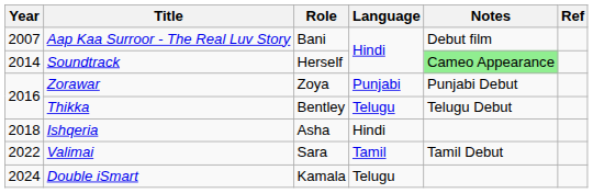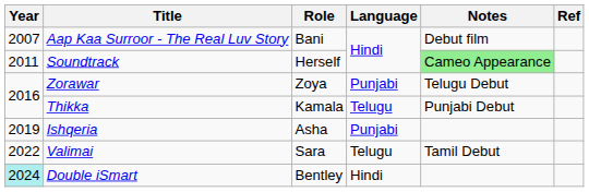 <table class="wikitable">
 <tr style="text-align:center;">
 <th scope="col">Year</th>
 <th scope="col">Title</th>
 <th scope="col">Role</th>
 <th scope="col">Language</th>
 <th class="unsortable" scope="col">Notes</th>
 <th class="unsortable" scope="col">Ref</th>
 </tr>
 <tr>
 <td>2007</td>
 <td scope="row"><em><a href='#'>Aap Kaa Surroor - The Real Luv Story</a></em></td>
 <td>Bani</td>
 <td rowspan="2"><a href='#'>Hindi</a></td>
 <td>Debut film</td>
 <td></td>
 </tr>
 <tr>
-<td>2014</td>
+<td>2011</td>
 <td scope="row"><em><a href='#'>Soundtrack</a></em></td>
 <td>Herself</td>
 <td style="background: lightgreen;">Cameo Appearance</td>
 <td></td>
 </tr>
 <tr>
 <td rowspan=2>2016</td>
 <td scope="row"><em><a href='#'>Zorawar</a></em></td>
 <td>Zoya</td>
 <td><a href='#'>Punjabi</a></td>
+<td>Telugu Debut</td>
+<td></td>
+</tr>
+<tr>
+<td scope="row"><em><a href='#'>Thikka</a></em></td>
+<td>Kamala</td>
+<td><a href='#'>Telugu</a></td>
 <td>Punjabi Debut</td>
 <td></td>
 </tr>
 <tr>
-<td scope="row"><em><a href='#'>Thikka</a></em></td>
-<td>Bentley</td>
-<td><a href='#'>Telugu</a></td>
-<td>Telugu Debut</td>
-<td></td>
-</tr>
-<tr>
-<td>2018</td>
+<td>2019</td>
 <td scope="row"><em><a href='#'>Ishqeria</a></em></td>
 <td>Asha</td>
-<td>Hindi</td>
+<td><a href='#'>Punjabi</a></td>
 <td></td>
 <td></td>
 </tr>
 <tr>
 <td>2022</td>
 <td><em><a href='#'>Valimai</a></em></td>
 <td>Sara</td>
-<td><a href='#'>Tamil</a></td>
+<td>Telugu</td>
 <td>Tamil Debut</td>
 <td></td>
 </tr>
 <tr>
-<td>2024</td>
+<td style="background: paleturquoise;">2024</td>
 <td><em><a href='#'>Double iSmart</a></em></td>
-<td>Kamala</td>
-<td>Telugu</td>
+<td>Bentley</td>
+<td>Hindi</td>
 <td></td>
 <td></td>
 </tr>
 </table>
